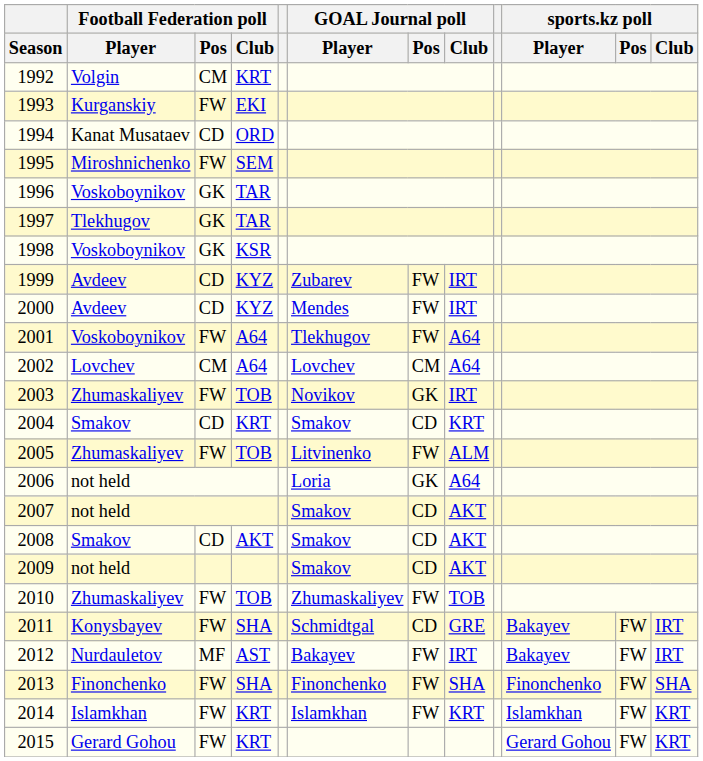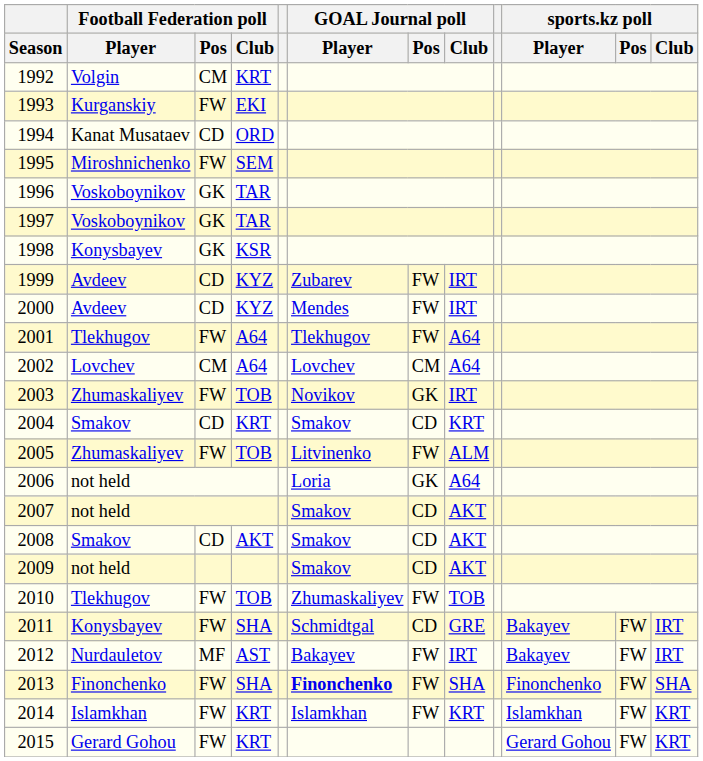 <table class="wikitable" style="background: ivory; font-size: 100%; border: 1px #aaaaaa solid; border-collapse: collapse; clear:center">
 <tr style="background:beige">
 <th></th>
 <th colspan="3">Football Federation poll</th>
 <th></th>
 <th colspan="3">GOAL Journal poll</th>
 <th></th>
 <th colspan="3">sports.kz poll</th>
 </tr>
 <tr style="background:beige">
 <th>Season</th>
 <th>Player</th>
 <th>Pos</th>
 <th>Club</th>
 <th></th>
 <th>Player</th>
 <th>Pos</th>
 <th>Club</th>
 <th></th>
 <th>Player</th>
 <th>Pos</th>
 <th>Club</th>
 </tr>
 <tr>
 <td align="center">1992</td>
 <td> <a href='#'>Volgin</a></td>
 <td>CM</td>
 <td><a href='#'>KRT</a></td>
 <td></td>
 <td colspan="3"></td>
 <td></td>
 <td colspan="3"></td>
 </tr>
 <tr style="background:lemonchiffon">
 <td align="center">1993</td>
 <td> <a href='#'>Kurganskiy</a></td>
 <td>FW</td>
 <td><a href='#'>EKI</a></td>
 <td></td>
 <td colspan="3"></td>
 <td></td>
 <td colspan="3"></td>
 </tr>
 <tr>
 <td align="center">1994</td>
 <td> Kanat Musataev</td>
 <td>CD</td>
 <td><a href='#'>ORD</a></td>
 <td></td>
 <td colspan="3"></td>
 <td></td>
 <td colspan="3"></td>
 </tr>
 <tr style="background:lemonchiffon">
 <td align="center">1995</td>
 <td> <a href='#'>Miroshnichenko</a></td>
 <td>FW</td>
 <td><a href='#'>SEM</a></td>
 <td></td>
 <td colspan="3"></td>
 <td></td>
 <td colspan="3"></td>
 </tr>
 <tr>
 <td align="center">1996</td>
 <td> <a href='#'>Voskoboynikov</a></td>
 <td>GK</td>
 <td><a href='#'>TAR</a></td>
 <td></td>
 <td colspan="3"></td>
 <td></td>
 <td colspan="3"></td>
 </tr>
 <tr style="background:lemonchiffon">
 <td align="center">1997</td>
-<td> <a href='#'>Tlekhugov</a></td>
+<td> <a href='#'>Voskoboynikov</a></td>
 <td>GK</td>
 <td><a href='#'>TAR</a></td>
 <td></td>
 <td colspan="3"></td>
 <td></td>
 <td colspan="3"></td>
 </tr>
 <tr>
 <td align="center">1998</td>
-<td> <a href='#'>Voskoboynikov</a></td>
+<td> <a href='#'>Konysbayev</a></td>
 <td>GK</td>
 <td><a href='#'>KSR</a></td>
 <td></td>
 <td colspan="3"></td>
 <td></td>
 <td colspan="3"></td>
 </tr>
 <tr style="background:lemonchiffon">
 <td align="center">1999</td>
 <td> <a href='#'>Avdeev</a></td>
 <td>CD</td>
 <td><a href='#'>KYZ</a></td>
 <td></td>
 <td> <a href='#'>Zubarev</a></td>
 <td>FW</td>
 <td><a href='#'>IRT</a></td>
 <td></td>
 <td colspan="3"></td>
 </tr>
 <tr>
 <td align="center">2000</td>
 <td> <a href='#'>Avdeev</a></td>
 <td>CD</td>
 <td><a href='#'>KYZ</a></td>
 <td></td>
 <td> <a href='#'>Mendes</a></td>
 <td>FW</td>
 <td><a href='#'>IRT</a></td>
 <td></td>
 <td colspan="3"></td>
 </tr>
 <tr style="background:lemonchiffon">
 <td align="center">2001</td>
-<td> <a href='#'>Voskoboynikov</a></td>
+<td> <a href='#'>Tlekhugov</a></td>
 <td>FW</td>
 <td><a href='#'>A64</a></td>
 <td></td>
 <td> <a href='#'>Tlekhugov</a></td>
 <td>FW</td>
 <td><a href='#'>A64</a></td>
 <td></td>
 <td colspan="3"></td>
 </tr>
 <tr>
 <td align="center">2002</td>
 <td> <a href='#'>Lovchev</a></td>
 <td>CM</td>
 <td><a href='#'>A64</a></td>
 <td></td>
 <td> <a href='#'>Lovchev</a></td>
 <td>CM</td>
 <td><a href='#'>A64</a></td>
 <td></td>
 <td colspan="3"></td>
 </tr>
 <tr style="background:lemonchiffon">
 <td align="center">2003</td>
 <td> <a href='#'>Zhumaskaliyev</a></td>
 <td>FW</td>
 <td><a href='#'>TOB</a></td>
 <td></td>
 <td> <a href='#'>Novikov</a></td>
 <td>GK</td>
 <td><a href='#'>IRT</a></td>
 <td></td>
 <td colspan="3"></td>
 </tr>
 <tr>
 <td align="center">2004</td>
 <td> <a href='#'>Smakov</a></td>
 <td>CD</td>
 <td><a href='#'>KRT</a></td>
 <td></td>
 <td> <a href='#'>Smakov</a></td>
 <td>CD</td>
 <td><a href='#'>KRT</a></td>
 <td></td>
 <td colspan="3"></td>
 </tr>
 <tr style="background:lemonchiffon">
 <td align="center">2005</td>
 <td> <a href='#'>Zhumaskaliyev</a></td>
 <td>FW</td>
 <td><a href='#'>TOB</a></td>
 <td></td>
 <td> <a href='#'>Litvinenko</a></td>
 <td>FW</td>
 <td><a href='#'>ALM</a></td>
 <td></td>
 <td colspan="3"></td>
 </tr>
 <tr>
 <td align="center">2006</td>
 <td colspan="3">not held</td>
 <td></td>
 <td> <a href='#'>Loria</a></td>
 <td>GK</td>
 <td><a href='#'>A64</a></td>
 <td></td>
 <td colspan="3"></td>
 </tr>
 <tr style="background:lemonchiffon">
 <td align="center">2007</td>
 <td colspan="3">not held</td>
 <td></td>
 <td> <a href='#'>Smakov</a></td>
 <td>CD</td>
 <td><a href='#'>AKT</a></td>
 <td></td>
 <td colspan="3"></td>
 </tr>
 <tr>
 <td align="center">2008</td>
 <td> <a href='#'>Smakov</a></td>
 <td>CD</td>
 <td><a href='#'>AKT</a></td>
 <td></td>
 <td> <a href='#'>Smakov</a></td>
 <td>CD</td>
 <td><a href='#'>AKT</a></td>
 <td></td>
 <td colspan="3"></td>
 </tr>
 <tr style="background:lemonchiffon">
 <td align="center">2009</td>
 <td>not held</td>
 <td></td>
 <td></td>
 <td></td>
 <td> <a href='#'>Smakov</a></td>
 <td>CD</td>
 <td><a href='#'>AKT</a></td>
 <td></td>
 <td colspan="3"></td>
 </tr>
 <tr>
 <td align="center">2010</td>
-<td> <a href='#'>Zhumaskaliyev</a></td>
+<td> <a href='#'>Tlekhugov</a></td>
 <td>FW</td>
 <td><a href='#'>TOB</a></td>
 <td></td>
 <td> <a href='#'>Zhumaskaliyev</a></td>
 <td>FW</td>
 <td><a href='#'>TOB</a></td>
 <td></td>
 <td colspan="3"></td>
 </tr>
 <tr style="background:lemonchiffon">
 <td align="center">2011</td>
 <td> <a href='#'>Konysbayev</a></td>
 <td>FW</td>
 <td><a href='#'>SHA</a></td>
 <td></td>
 <td> <a href='#'>Schmidtgal</a></td>
 <td>CD</td>
 <td><a href='#'>GRE</a></td>
 <td></td>
 <td> <a href='#'>Bakayev</a></td>
 <td>FW</td>
 <td><a href='#'>IRT</a></td>
 </tr>
 <tr>
 <td align="center">2012</td>
 <td> <a href='#'>Nurdauletov</a></td>
 <td>MF</td>
 <td><a href='#'>AST</a></td>
 <td></td>
 <td> <a href='#'>Bakayev</a></td>
 <td>FW</td>
 <td><a href='#'>IRT</a></td>
 <td></td>
 <td> <a href='#'>Bakayev</a></td>
 <td>FW</td>
 <td><a href='#'>IRT</a></td>
 </tr>
 <tr style="background:lemonchiffon">
 <td align="center">2013</td>
 <td> <a href='#'>Finonchenko</a></td>
 <td>FW</td>
 <td><a href='#'>SHA</a></td>
 <td></td>
-<td> <a href='#'>Finonchenko</a></td>
+<td><strong> <a href='#'>Finonchenko</a></strong></td>
 <td>FW</td>
 <td><a href='#'>SHA</a></td>
 <td></td>
 <td> <a href='#'>Finonchenko</a></td>
 <td>FW</td>
 <td><a href='#'>SHA</a></td>
 </tr>
 <tr>
 <td align="center">2014</td>
 <td> <a href='#'>Islamkhan</a></td>
 <td>FW</td>
 <td><a href='#'>KRT</a></td>
 <td></td>
 <td> <a href='#'>Islamkhan</a></td>
 <td>FW</td>
 <td><a href='#'>KRT</a></td>
 <td></td>
 <td> <a href='#'>Islamkhan</a></td>
 <td>FW</td>
 <td><a href='#'>KRT</a></td>
 </tr>
 <tr>
 <td align="center">2015</td>
 <td> <a href='#'>Gerard Gohou</a></td>
 <td>FW</td>
 <td><a href='#'>KRT</a></td>
 <td></td>
 <td></td>
 <td></td>
 <td></td>
 <td></td>
 <td> <a href='#'>Gerard Gohou</a></td>
 <td>FW</td>
 <td><a href='#'>KRT</a></td>
 </tr>
 </table>
